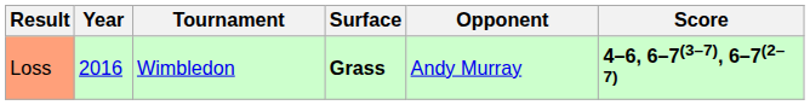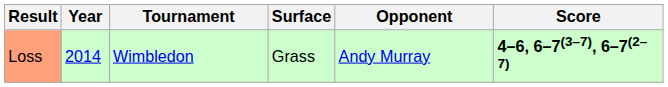 <table class="sortable wikitable">
 <tr>
 <th>Result</th>
 <th style=width:40px>Year</th>
 <th style=width:150px>Tournament</th>
 <th style=width:50px>Surface</th>
 <th style=width:150px>Opponent</th>
 <th style=width:160px class=unsortable>Score</th>
 </tr>
 <tr style=background:#ccffcc>
 <td style=background:#ffa07a>Loss</td>
-<td><a href='#'>2016</a></td>
+<td><a href='#'>2014</a></td>
 <td><a href='#'>Wimbledon</a></td>
-<td><strong>Grass</strong></td>
+<td>Grass</td>
 <td> <a href='#'>Andy Murray</a></td>
 <td><strong>4–6, 6–7<sup>(3–7)</sup>, 6–7<sup>(2–7)</sup></strong></td>
 </tr>
 </table>
